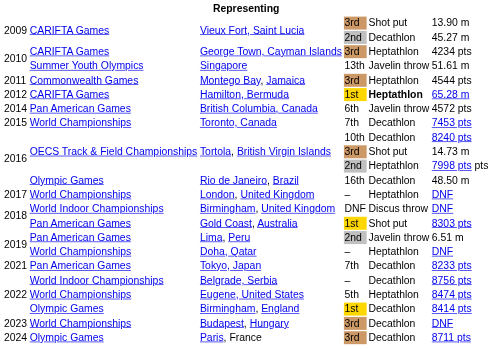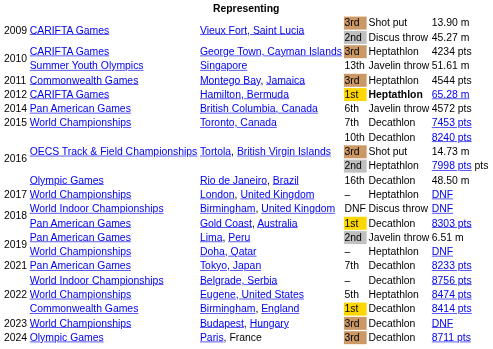 <table>
 <tr>
 <th colspan=6>Representing </th>
 </tr>
 <tr>
 <td rowspan=2>2009</td>
 <td rowspan=2><a href='#'>CARIFTA Games</a></td>
 <td rowspan=2><a href='#'>Vieux Fort, Saint Lucia</a></td>
 <td style="background:#c96;">3rd</td>
 <td>Shot put</td>
 <td>13.90 m</td>
 </tr>
 <tr>
 <td style="background:silver;">2nd</td>
-<td>Decathlon</td>
+<td>Discus throw</td>
 <td>45.27 m</td>
 </tr>
 <tr>
 <td rowspan=2>2010</td>
 <td><a href='#'>CARIFTA Games</a></td>
 <td><a href='#'>George Town, Cayman Islands</a></td>
 <td style="background:#c96;">3rd</td>
 <td>Heptathlon</td>
 <td>4234 pts</td>
 </tr>
 <tr>
 <td><a href='#'>Summer Youth Olympics</a></td>
 <td><a href='#'>Singapore</a></td>
 <td>13th</td>
 <td>Javelin throw</td>
 <td>51.61 m</td>
 </tr>
 <tr>
 <td>2011</td>
 <td><a href='#'>Commonwealth Games</a></td>
 <td><a href='#'>Montego Bay</a>, <a href='#'>Jamaica</a></td>
 <td style="background:#c96;">3rd</td>
 <td>Heptathlon</td>
 <td>4544 pts</td>
 </tr>
 <tr>
 <td>2012</td>
 <td><a href='#'>CARIFTA Games</a></td>
 <td><a href='#'>Hamilton, Bermuda</a></td>
 <td style="background:gold;">1st</td>
 <td><strong>Heptathlon</strong></td>
 <td><a href='#'>65.28 m</a></td>
 </tr>
 <tr>
 <td>2014</td>
 <td><a href='#'>Pan American Games</a></td>
 <td><a href='#'>British Columbia, Canada</a></td>
 <td>6th</td>
 <td>Javelin throw</td>
 <td>4572 pts</td>
 </tr>
 <tr>
 <td>2015</td>
 <td><a href='#'>World Championships</a></td>
 <td><a href='#'>Toronto, Canada</a></td>
 <td>7th</td>
 <td>Decathlon</td>
 <td><a href='#'>7453 pts</a></td>
 </tr>
 <tr>
 <td rowspan=4>2016</td>
 <td rowspan=3><a href='#'>OECS Track & Field Championships</a></td>
 <td rowspan=3><a href='#'>Tortola</a>, <a href='#'>British Virgin Islands</a></td>
 <td>10th</td>
 <td>Decathlon</td>
 <td><a href='#'>8240 pts</a></td>
 </tr>
 <tr>
 <td style="background:#c96;">3rd</td>
 <td>Shot put</td>
 <td>14.73 m</td>
 </tr>
 <tr>
 <td style="background:silver;">2nd</td>
 <td>Heptathlon</td>
 <td><a href='#'>7998 pts</a> pts</td>
 </tr>
 <tr>
 <td><a href='#'>Olympic Games</a></td>
 <td><a href='#'>Rio de Janeiro</a>, <a href='#'>Brazil</a></td>
 <td>16th</td>
 <td>Decathlon</td>
 <td>48.50 m</td>
 </tr>
 <tr>
 <td>2017</td>
 <td><a href='#'>World Championships</a></td>
 <td><a href='#'>London</a>, <a href='#'>United Kingdom</a></td>
 <td>–</td>
 <td>Heptathlon</td>
 <td><a href='#'>DNF</a></td>
 </tr>
 <tr>
 <td rowspan=2>2018</td>
 <td><a href='#'>World Indoor Championships</a></td>
 <td><a href='#'>Birmingham</a>, <a href='#'>United Kingdom</a></td>
 <td>DNF</td>
 <td>Discus throw</td>
 <td><a href='#'>DNF</a></td>
 </tr>
 <tr>
 <td><a href='#'>Pan American Games</a></td>
 <td><a href='#'>Gold Coast</a>, <a href='#'>Australia</a></td>
 <td style="background:gold;">1st</td>
-<td>Shot put</td>
+<td>Decathlon</td>
 <td><a href='#'>8303 pts</a></td>
 </tr>
 <tr>
 <td rowspan=2>2019</td>
 <td><a href='#'>Pan American Games</a></td>
 <td><a href='#'>Lima</a>, <a href='#'>Peru</a></td>
 <td style="background:silver;">2nd</td>
 <td>Javelin throw</td>
 <td>6.51 m</td>
 </tr>
 <tr>
 <td><a href='#'>World Championships</a></td>
 <td><a href='#'>Doha, Qatar</a></td>
 <td>–</td>
 <td>Heptathlon</td>
 <td><a href='#'>DNF</a></td>
 </tr>
 <tr>
 <td>2021</td>
 <td><a href='#'>Pan American Games</a></td>
 <td><a href='#'>Tokyo, Japan</a></td>
 <td>7th</td>
 <td>Decathlon</td>
 <td><a href='#'>8233 pts</a></td>
 </tr>
 <tr>
 <td rowspan=3>2022</td>
 <td><a href='#'>World Indoor Championships</a></td>
 <td><a href='#'>Belgrade, Serbia</a></td>
 <td>–</td>
 <td>Decathlon</td>
 <td><a href='#'>8756 pts</a></td>
 </tr>
 <tr>
 <td><a href='#'>World Championships</a></td>
 <td><a href='#'>Eugene, United States</a></td>
 <td>5th</td>
 <td>Heptathlon</td>
 <td><a href='#'>8474 pts</a></td>
 </tr>
 <tr>
-<td><a href='#'>Olympic Games</a></td>
+<td><a href='#'>Commonwealth Games</a></td>
 <td><a href='#'>Birmingham</a>, <a href='#'>England</a></td>
 <td style="background:gold;">1st</td>
 <td>Decathlon</td>
 <td><a href='#'>8414 pts</a></td>
 </tr>
 <tr>
 <td>2023</td>
 <td><a href='#'>World Championships</a></td>
 <td><a href='#'>Budapest</a>, <a href='#'>Hungary</a></td>
 <td style="background:#c96;">3rd</td>
 <td>Decathlon</td>
 <td><a href='#'>DNF</a></td>
 </tr>
 <tr>
 <td>2024</td>
 <td><a href='#'>Olympic Games</a></td>
 <td><a href='#'>Paris</a>, France</td>
 <td style="background:#c96;">3rd</td>
 <td>Decathlon</td>
 <td><a href='#'> 8711 pts</a></td>
 </tr>
 </table>
